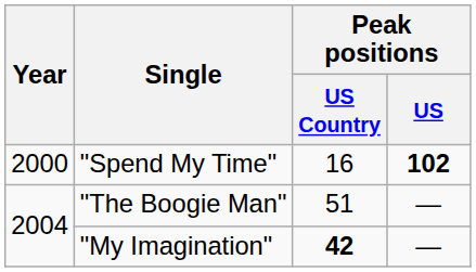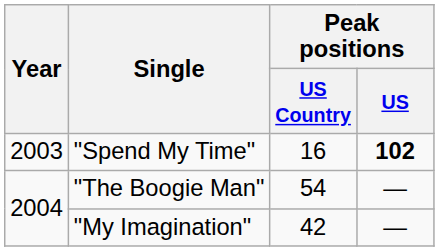 <table class="wikitable">
 <tr>
 <th rowspan="2">Year</th>
 <th rowspan="2">Single</th>
 <th colspan="2">Peak positions</th>
 </tr>
 <tr>
 <th width="45"><small><a href='#'>US Country</a></small></th>
 <th width="45"><small><a href='#'>US</a></small></th>
 </tr>
 <tr>
-<td>2000</td>
+<td>2003</td>
 <td>"Spend My Time"</td>
 <td align="center">16</td>
 <td align="center"><strong>102</strong></td>
 </tr>
 <tr>
 <td rowspan="2">2004</td>
 <td>"The Boogie Man"</td>
-<td align="center">51</td>
+<td align="center">54</td>
 <td align="center">—</td>
 </tr>
 <tr>
 <td>"My Imagination"</td>
-<td align="center"><strong>42</strong></td>
+<td align="center">42</td>
 <td align="center">—</td>
 </tr>
 </table>
